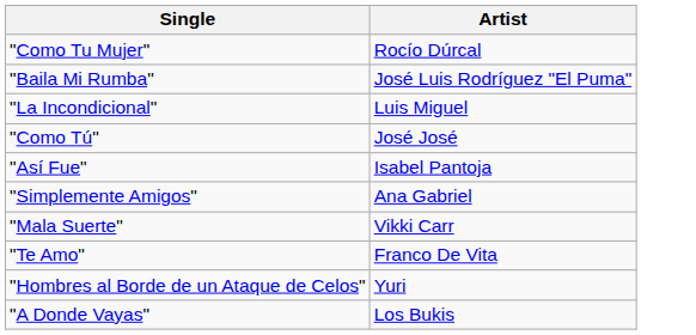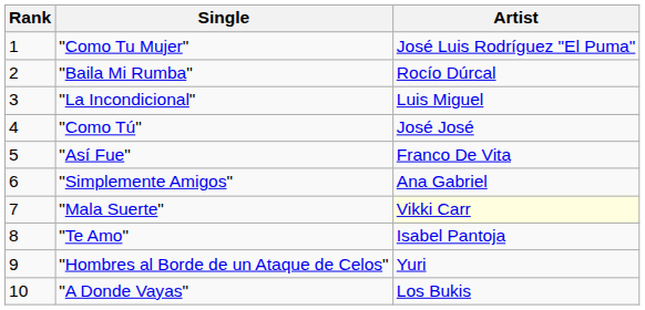 <table class="wikitable sortable">
 <tr>
+<th>Rank</th>
 <th>Single</th>
 <th>Artist</th>
 </tr>
 <tr>
+<td>1</td>
 <td>"<a href='#'>Como Tu Mujer</a>"</td>
+<td><a href='#'>José Luis Rodríguez "El Puma"</a></td>
+</tr>
+<tr>
+<td>2</td>
+<td>"<a href='#'>Baila Mi Rumba</a>"</td>
 <td><a href='#'>Rocío Dúrcal</a></td>
 </tr>
 <tr>
-<td>"<a href='#'>Baila Mi Rumba</a>"</td>
-<td><a href='#'>José Luis Rodríguez "El Puma"</a></td>
-</tr>
-<tr>
+<td>3</td>
 <td>"<a href='#'>La Incondicional</a>"</td>
 <td><a href='#'>Luis Miguel</a></td>
 </tr>
 <tr>
+<td>4</td>
 <td>"<a href='#'>Como Tú</a>"</td>
 <td><a href='#'>José José</a></td>
 </tr>
 <tr>
+<td>5</td>
 <td>"<a href='#'>Así Fue</a>"</td>
-<td><a href='#'>Isabel Pantoja</a></td>
+<td><a href='#'>Franco De Vita</a></td>
 </tr>
 <tr>
+<td>6</td>
 <td>"<a href='#'>Simplemente Amigos</a>"</td>
 <td><a href='#'>Ana Gabriel</a></td>
 </tr>
 <tr>
+<td>7</td>
 <td>"<a href='#'>Mala Suerte</a>"</td>
-<td><a href='#'>Vikki Carr</a></td>
+<td style="background: lightyellow;"><a href='#'>Vikki Carr</a></td>
 </tr>
 <tr>
+<td>8</td>
 <td>"<a href='#'>Te Amo</a>"</td>
-<td><a href='#'>Franco De Vita</a></td>
+<td><a href='#'>Isabel Pantoja</a></td>
 </tr>
 <tr>
+<td>9</td>
 <td>"<a href='#'>Hombres al Borde de un Ataque de Celos</a>"</td>
 <td><a href='#'>Yuri</a></td>
 </tr>
 <tr>
+<td>10</td>
 <td>"<a href='#'>A Donde Vayas</a>"</td>
 <td><a href='#'>Los Bukis</a></td>
 </tr>
 </table>
